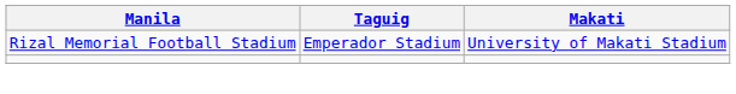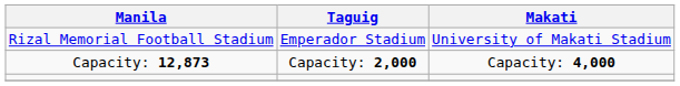 <table class="wikitable" style="margin:1em auto; text-align:center">
 <tr>
 <th><a href='#'>Manila</a></th>
 <th><a href='#'>Taguig</a></th>
 <th><a href='#'>Makati</a></th>
 </tr>
 <tr>
 <td><a href='#'>Rizal Memorial Football Stadium</a></td>
 <td><a href='#'>Emperador Stadium</a></td>
 <td><a href='#'>University of Makati Stadium</a></td>
 </tr>
 <tr>
+<td>Capacity: <strong>12,873</strong></td>
+<td>Capacity: <strong>2,000</strong></td>
+<td>Capacity: <strong>4,000</strong></td>
+</tr>
+<tr>
 <td></td>
 <td></td>
 <td></td>
 </tr>
 <tr>
 </tr>
 </table>
